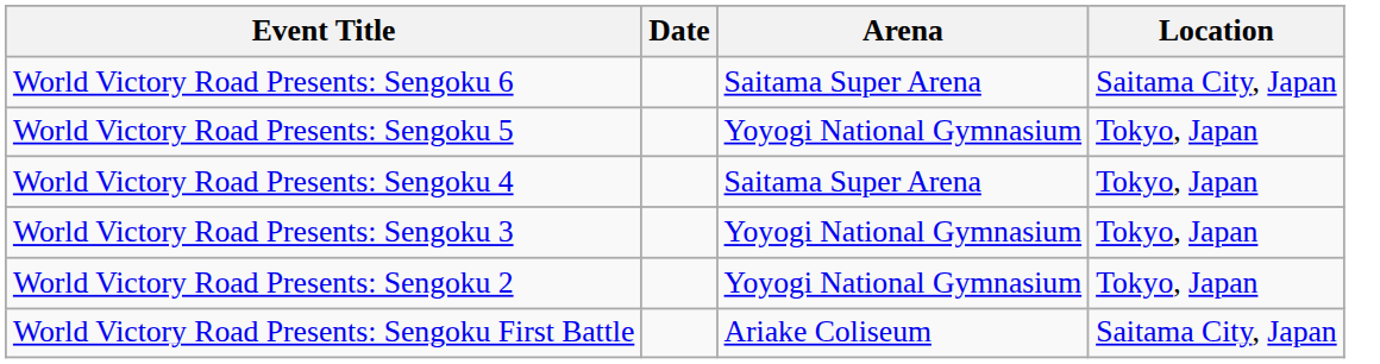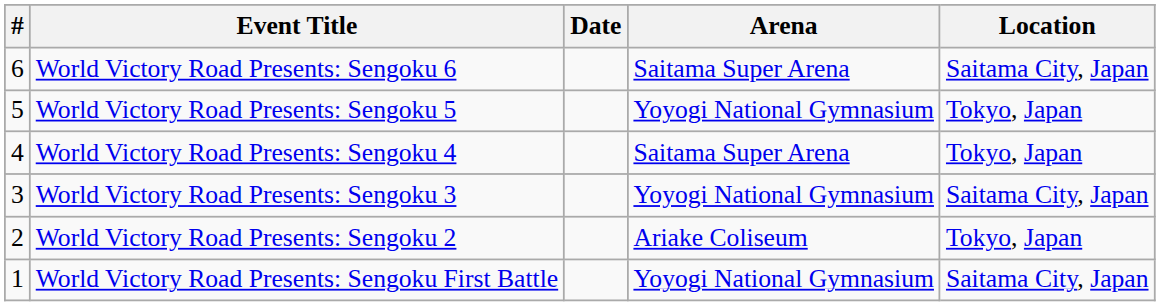 <table class="sortable wikitable succession-box" style="font-size:90%;">
 <tr>
+<th scope="col">#</th>
 <th scope="col">Event Title</th>
 <th scope="col">Date</th>
 <th scope="col">Arena</th>
 <th scope="col">Location</th>
 </tr>
 <tr>
+<td align=center>6</td>
 <td><a href='#'>World Victory Road Presents: Sengoku 6</a></td>
 <td></td>
 <td><a href='#'>Saitama Super Arena</a></td>
 <td><a href='#'>Saitama City</a>, <a href='#'>Japan</a></td>
 </tr>
 <tr>
+<td align=center>5</td>
 <td><a href='#'>World Victory Road Presents: Sengoku 5</a></td>
 <td></td>
 <td><a href='#'>Yoyogi National Gymnasium</a></td>
 <td><a href='#'>Tokyo</a>, <a href='#'>Japan</a></td>
 </tr>
 <tr>
+<td align=center>4</td>
 <td><a href='#'>World Victory Road Presents: Sengoku 4</a></td>
 <td></td>
 <td><a href='#'>Saitama Super Arena</a></td>
 <td><a href='#'>Tokyo</a>, <a href='#'>Japan</a></td>
 </tr>
 <tr>
+<td align=center>3</td>
 <td><a href='#'>World Victory Road Presents: Sengoku 3</a></td>
 <td></td>
 <td><a href='#'>Yoyogi National Gymnasium</a></td>
+<td><a href='#'>Saitama City</a>, <a href='#'>Japan</a></td>
+</tr>
+<tr>
+<td align=center>2</td>
+<td><a href='#'>World Victory Road Presents: Sengoku 2</a></td>
+<td></td>
+<td><a href='#'>Ariake Coliseum</a></td>
 <td><a href='#'>Tokyo</a>, <a href='#'>Japan</a></td>
 </tr>
 <tr>
-<td><a href='#'>World Victory Road Presents: Sengoku 2</a></td>
+<td align=center>1</td>
+<td><a href='#'>World Victory Road Presents: Sengoku First Battle</a></td>
 <td></td>
 <td><a href='#'>Yoyogi National Gymnasium</a></td>
-<td><a href='#'>Tokyo</a>, <a href='#'>Japan</a></td>
-</tr>
-<tr>
-<td><a href='#'>World Victory Road Presents: Sengoku First Battle</a></td>
-<td></td>
-<td><a href='#'>Ariake Coliseum</a></td>
 <td><a href='#'>Saitama City</a>, <a href='#'>Japan</a></td>
 </tr>
 </table>
